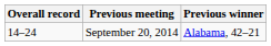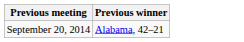 <table class="wikitable">
 <tr>
-<th>Overall record</th>
 <th>Previous meeting</th>
 <th>Previous winner</th>
 </tr>
 <tr>
-<td>14–24</td>
 <td>September 20, 2014</td>
 <td><a href='#'>Alabama</a>, 42–21</td>
 </tr>
 </table>
